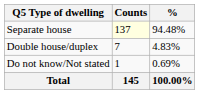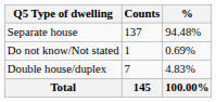 <table class="wikitable sortable">
 <tr>
 <th>Q5 Type of dwelling</th>
 <th>Counts</th>
 <th>%</th>
 </tr>
 <tr>
 <td>Separate house</td>
-<td style="background: lightyellow;">137</td>
+<td>137</td>
 <td>94.48%</td>
+</tr>
+<tr>
+<td>Do not know/Not stated</td>
+<td>1</td>
+<td>0.69%</td>
 </tr>
 <tr>
 <td>Double house/duplex</td>
 <td>7</td>
 <td>4.83%</td>
 </tr>
 <tr>
-<td>Do not know/Not stated</td>
-<td>1</td>
-<td>0.69%</td>
-</tr>
-<tr>
 <th>Total</th>
 <th>145</th>
 <th>100.00%</th>
 </tr>
 </table>
